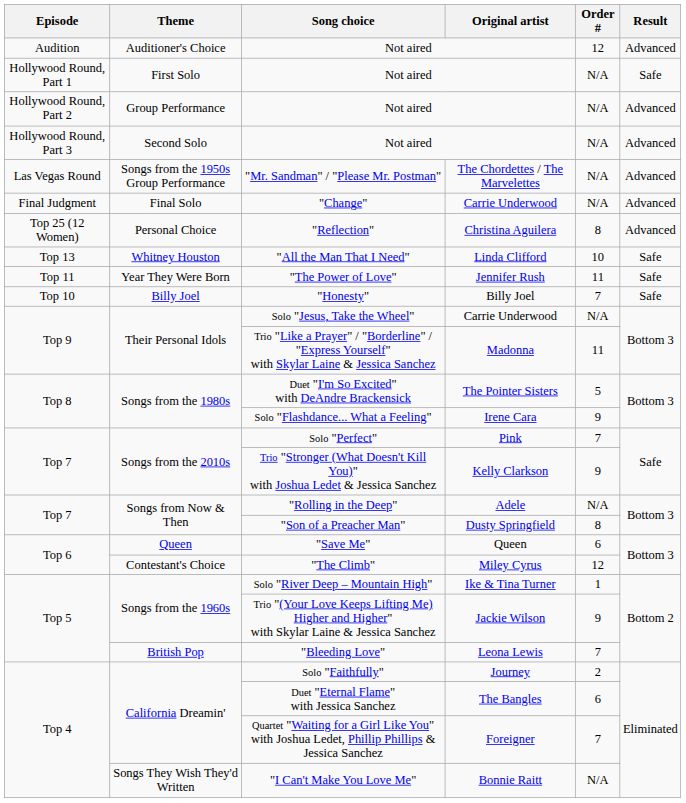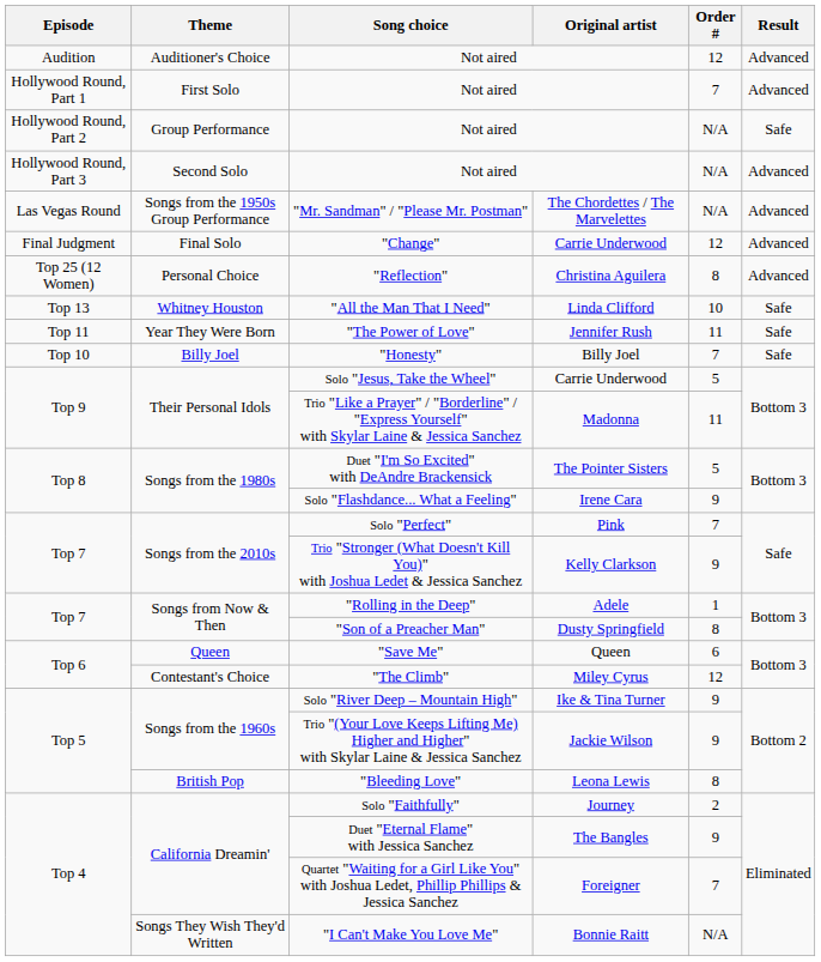 <table class="wikitable" style="text-align: center;">
 <tr>
 <th>Episode</th>
 <th>Theme</th>
 <th>Song choice</th>
 <th>Original artist</th>
 <th>Order #</th>
 <th>Result</th>
 </tr>
 <tr>
 <td>Audition</td>
 <td>Auditioner's Choice</td>
 <td colspan=2>Not aired</td>
 <td>12</td>
 <td>Advanced</td>
 </tr>
 <tr>
 <td>Hollywood Round, Part 1</td>
 <td>First Solo</td>
 <td colspan=2>Not aired</td>
-<td>N/A</td>
-<td>Safe</td>
+<td>7</td>
+<td>Advanced</td>
 </tr>
 <tr>
 <td>Hollywood Round, Part 2</td>
 <td>Group Performance</td>
 <td colspan=2>Not aired</td>
 <td>N/A</td>
-<td>Advanced</td>
+<td>Safe</td>
 </tr>
 <tr>
 <td>Hollywood Round, Part 3</td>
 <td>Second Solo</td>
 <td colspan=2>Not aired</td>
 <td>N/A</td>
 <td>Advanced</td>
 </tr>
 <tr>
 <td>Las Vegas Round</td>
 <td>Songs from the <a href='#'>1950s</a><br>Group Performance</td>
 <td>"<a href='#'>Mr. Sandman</a>" / "<a href='#'>Please Mr. Postman</a>"</td>
 <td><a href='#'>The Chordettes</a> / <a href='#'>The Marvelettes</a></td>
 <td>N/A</td>
 <td>Advanced</td>
 </tr>
 <tr>
 <td>Final Judgment</td>
 <td>Final Solo</td>
 <td>"<a href='#'>Change</a>"</td>
 <td><a href='#'>Carrie Underwood</a></td>
-<td>N/A</td>
+<td>12</td>
 <td>Advanced</td>
 </tr>
 <tr>
 <td>Top 25 (12 Women)</td>
 <td>Personal Choice</td>
 <td>"<a href='#'>Reflection</a>"</td>
 <td><a href='#'>Christina Aguilera</a></td>
 <td>8</td>
 <td>Advanced</td>
 </tr>
 <tr>
 <td>Top 13</td>
 <td><a href='#'>Whitney Houston</a></td>
 <td>"<a href='#'>All the Man That I Need</a>"</td>
 <td><a href='#'>Linda Clifford</a></td>
 <td>10</td>
 <td>Safe</td>
 </tr>
 <tr>
 <td>Top 11</td>
 <td>Year They Were Born</td>
 <td>"<a href='#'>The Power of Love</a>"</td>
 <td><a href='#'>Jennifer Rush</a></td>
 <td>11</td>
 <td>Safe</td>
 </tr>
 <tr>
 <td>Top 10</td>
 <td><a href='#'>Billy Joel</a></td>
 <td>"<a href='#'>Honesty</a>"</td>
 <td>Billy Joel</td>
 <td>7</td>
 <td>Safe</td>
 </tr>
 <tr>
 <td rowspan=2>Top 9</td>
 <td rowspan=2>Their Personal Idols</td>
 <td><small>Solo</small> "<a href='#'>Jesus, Take the Wheel</a>"</td>
 <td>Carrie Underwood</td>
-<td>N/A</td>
+<td>5</td>
 <td rowspan=2>Bottom 3</td>
 </tr>
 <tr>
 <td><small>Trio</small> "<a href='#'>Like a Prayer</a>" / "<a href='#'>Borderline</a>" / "<a href='#'>Express Yourself</a>" <br> with <a href='#'>Skylar Laine</a> & <a href='#'>Jessica Sanchez</a></td>
 <td><a href='#'>Madonna</a></td>
 <td>11</td>
 </tr>
 <tr>
 <td rowspan=2>Top 8</td>
 <td rowspan=2>Songs from the <a href='#'>1980s</a></td>
 <td><small>Duet</small> "<a href='#'>I'm So Excited</a>"<br>with <a href='#'>DeAndre Brackensick</a></td>
 <td><a href='#'>The Pointer Sisters</a></td>
 <td>5</td>
 <td rowspan=2>Bottom 3</td>
 </tr>
 <tr>
 <td><small>Solo</small> "<a href='#'>Flashdance... What a Feeling</a>"</td>
 <td><a href='#'>Irene Cara</a></td>
 <td>9</td>
 </tr>
 <tr>
 <td rowspan=2>Top 7</td>
 <td rowspan=2>Songs from the <a href='#'>2010s</a></td>
 <td><small>Solo</small> "<a href='#'>Perfect</a>"</td>
 <td><a href='#'>Pink</a></td>
 <td>7</td>
 <td rowspan=2>Safe</td>
 </tr>
 <tr>
 <td><small><a href='#'>Trio</a></small> "<a href='#'>Stronger (What Doesn't Kill You)</a>"<br> with <a href='#'>Joshua Ledet</a> & Jessica Sanchez</td>
 <td><a href='#'>Kelly Clarkson</a></td>
 <td>9</td>
 </tr>
 <tr>
 <td rowspan=2>Top 7</td>
 <td rowspan=2>Songs from Now & Then</td>
 <td>"<a href='#'>Rolling in the Deep</a>"</td>
 <td><a href='#'>Adele</a></td>
-<td>N/A</td>
+<td>1</td>
 <td rowspan=2>Bottom 3</td>
 </tr>
 <tr>
 <td>"<a href='#'>Son of a Preacher Man</a>"</td>
 <td><a href='#'>Dusty Springfield</a></td>
 <td>8</td>
 </tr>
 <tr>
 <td rowspan=2>Top 6</td>
 <td><a href='#'>Queen</a></td>
 <td>"<a href='#'>Save Me</a>"</td>
 <td>Queen</td>
 <td>6</td>
 <td rowspan=2>Bottom 3</td>
 </tr>
 <tr>
 <td>Contestant's Choice</td>
 <td>"<a href='#'>The Climb</a>"</td>
 <td><a href='#'>Miley Cyrus</a></td>
 <td>12</td>
 </tr>
 <tr>
 <td rowspan=3>Top 5</td>
 <td rowspan=2>Songs from the <a href='#'>1960s</a></td>
 <td><small>Solo</small> "<a href='#'>River Deep – Mountain High</a>"</td>
 <td><a href='#'>Ike & Tina Turner</a></td>
-<td>1</td>
+<td>9</td>
 <td rowspan=3>Bottom 2</td>
 </tr>
 <tr>
 <td><small>Trio</small> "<a href='#'>(Your Love Keeps Lifting Me) Higher and Higher</a>" <br> with Skylar Laine & Jessica Sanchez</td>
 <td><a href='#'>Jackie Wilson</a></td>
 <td>9</td>
 </tr>
 <tr>
 <td><a href='#'>British Pop</a></td>
 <td>"<a href='#'>Bleeding Love</a>"</td>
 <td><a href='#'>Leona Lewis</a></td>
-<td>7</td>
+<td>8</td>
 </tr>
 <tr>
 <td rowspan=4>Top 4</td>
 <td rowspan=3><a href='#'>California</a> Dreamin'</td>
 <td><small>Solo</small> "<a href='#'>Faithfully</a>"</td>
 <td><a href='#'>Journey</a></td>
 <td>2</td>
 <td rowspan=4>Eliminated</td>
 </tr>
 <tr>
 <td><small>Duet</small> "<a href='#'>Eternal Flame</a>"<br>with Jessica Sanchez</td>
 <td><a href='#'>The Bangles</a></td>
-<td>6</td>
+<td>9</td>
 </tr>
 <tr>
 <td><small>Quartet</small> "<a href='#'>Waiting for a Girl Like You</a>"<br>with Joshua Ledet, <a href='#'>Phillip Phillips</a> & Jessica Sanchez</td>
 <td><a href='#'>Foreigner</a></td>
 <td>7</td>
 </tr>
 <tr>
 <td>Songs They Wish They'd Written</td>
 <td>"<a href='#'>I Can't Make You Love Me</a>"</td>
 <td><a href='#'>Bonnie Raitt</a></td>
 <td>N/A</td>
 </tr>
 </table>
